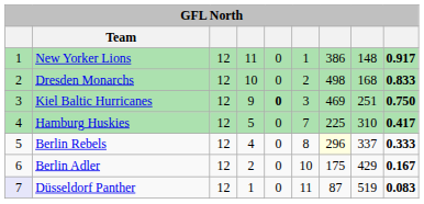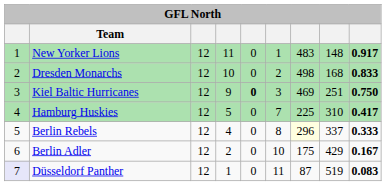 <table class="wikitable" style="font-size: 95%;">
 <tr>
 <th colspan="10" style="background:silver">GFL North</th>
 </tr>
 <tr>
 <th width="25"></th>
 <th style="width:200px;">Team</th>
 <th width="25"></th>
 <th width="25"></th>
 <th width="25"></th>
 <th width="25"></th>
 <th width="30"></th>
 <th width="30"></th>
 <th width="30"></th>
 </tr>
 <tr style="background:#ace1af" align=center>
 <td>1</td>
 <td align=left><a href='#'>New Yorker Lions</a></td>
 <td>12</td>
 <td>11</td>
 <td>0</td>
 <td>1</td>
-<td>386</td>
+<td>483</td>
 <td>148</td>
 <td><strong>0.917</strong></td>
 </tr>
 <tr style="background:#ace1af" align=center>
 <td>2</td>
 <td align=left><a href='#'>Dresden Monarchs</a></td>
 <td>12</td>
 <td>10</td>
 <td>0</td>
 <td>2</td>
 <td>498</td>
 <td>168</td>
 <td><strong>0.833</strong></td>
 </tr>
 <tr style="background:#ace1af" align=center>
 <td>3</td>
 <td align=left><a href='#'>Kiel Baltic Hurricanes</a></td>
 <td>12</td>
 <td>9</td>
 <td><strong>0</strong></td>
 <td>3</td>
 <td>469</td>
 <td>251</td>
 <td><strong>0.750</strong></td>
 </tr>
 <tr style="background:#ace1af" align=center>
 <td>4</td>
 <td align=left><a href='#'>Hamburg Huskies</a></td>
 <td>12</td>
 <td>5</td>
 <td>0</td>
 <td>7</td>
 <td>225</td>
 <td>310</td>
 <td><strong>0.417</strong></td>
 </tr>
 <tr align=center>
 <td>5</td>
 <td align=left><a href='#'>Berlin Rebels</a></td>
 <td>12</td>
 <td>4</td>
 <td>0</td>
 <td>8</td>
 <td style="background: lightyellow;">296</td>
 <td>337</td>
 <td><strong>0.333</strong></td>
 </tr>
 <tr align=center>
 <td>6</td>
 <td align=left><a href='#'>Berlin Adler</a></td>
 <td>12</td>
 <td>2</td>
 <td>0</td>
 <td>10</td>
 <td>175</td>
 <td>429</td>
 <td><strong>0.167</strong></td>
 </tr>
 <tr align=center>
 <td style="background: lavender;">7</td>
 <td align=left><a href='#'>Düsseldorf Panther</a></td>
 <td>12</td>
 <td>1</td>
 <td>0</td>
 <td>11</td>
 <td>87</td>
 <td>519</td>
 <td><strong>0.083</strong></td>
 </tr>
 </table>
